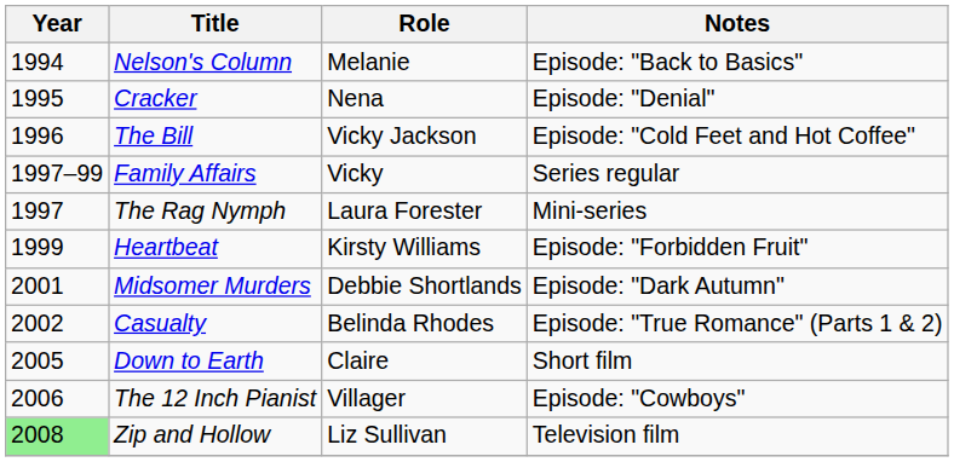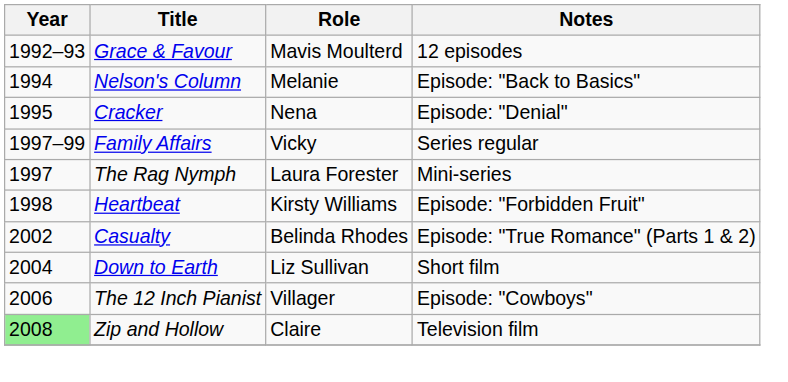 <table class="wikitable">
 <tr>
 <th>Year</th>
 <th>Title</th>
 <th>Role</th>
 <th>Notes</th>
+</tr>
+<tr>
+<td>1992–93</td>
+<td><em><a href='#'>Grace & Favour</a></em></td>
+<td>Mavis Moulterd</td>
+<td>12 episodes</td>
 </tr>
 <tr>
 <td>1994</td>
 <td><em><a href='#'>Nelson's Column</a></em></td>
 <td>Melanie</td>
 <td>Episode: "Back to Basics"</td>
 </tr>
 <tr>
 <td>1995</td>
 <td><em><a href='#'>Cracker</a></em></td>
 <td>Nena</td>
 <td>Episode: "Denial"</td>
 </tr>
 <tr>
-<td>1996</td>
-<td><em><a href='#'>The Bill</a></em></td>
-<td>Vicky Jackson</td>
-<td>Episode: "Cold Feet and Hot Coffee"</td>
-</tr>
-<tr>
 <td>1997–99</td>
 <td><em><a href='#'>Family Affairs</a></em></td>
 <td>Vicky</td>
 <td>Series regular</td>
 </tr>
 <tr>
 <td>1997</td>
 <td><em>The Rag Nymph</em></td>
 <td>Laura Forester</td>
 <td>Mini-series</td>
 </tr>
 <tr>
-<td>1999</td>
+<td>1998</td>
 <td><em><a href='#'>Heartbeat</a></em></td>
 <td>Kirsty Williams</td>
 <td>Episode: "Forbidden Fruit"</td>
-</tr>
-<tr>
-<td>2001</td>
-<td><em><a href='#'>Midsomer Murders</a></em></td>
-<td>Debbie Shortlands</td>
-<td>Episode: "Dark Autumn"</td>
 </tr>
 <tr>
 <td>2002</td>
 <td><em><a href='#'>Casualty</a></em></td>
 <td>Belinda Rhodes</td>
 <td>Episode: "True Romance" (Parts 1 & 2)</td>
 </tr>
 <tr>
-<td>2005</td>
+<td>2004</td>
 <td><em><a href='#'>Down to Earth</a></em></td>
-<td>Claire</td>
+<td>Liz Sullivan</td>
 <td>Short film</td>
 </tr>
 <tr>
 <td>2006</td>
 <td><em>The 12 Inch Pianist</em></td>
 <td>Villager</td>
 <td>Episode: "Cowboys"</td>
 </tr>
 <tr>
 <td style="background: lightgreen;">2008</td>
 <td><em>Zip and Hollow</em></td>
-<td>Liz Sullivan</td>
+<td>Claire</td>
 <td>Television film</td>
 </tr>
 <tr>
 </tr>
 </table>
